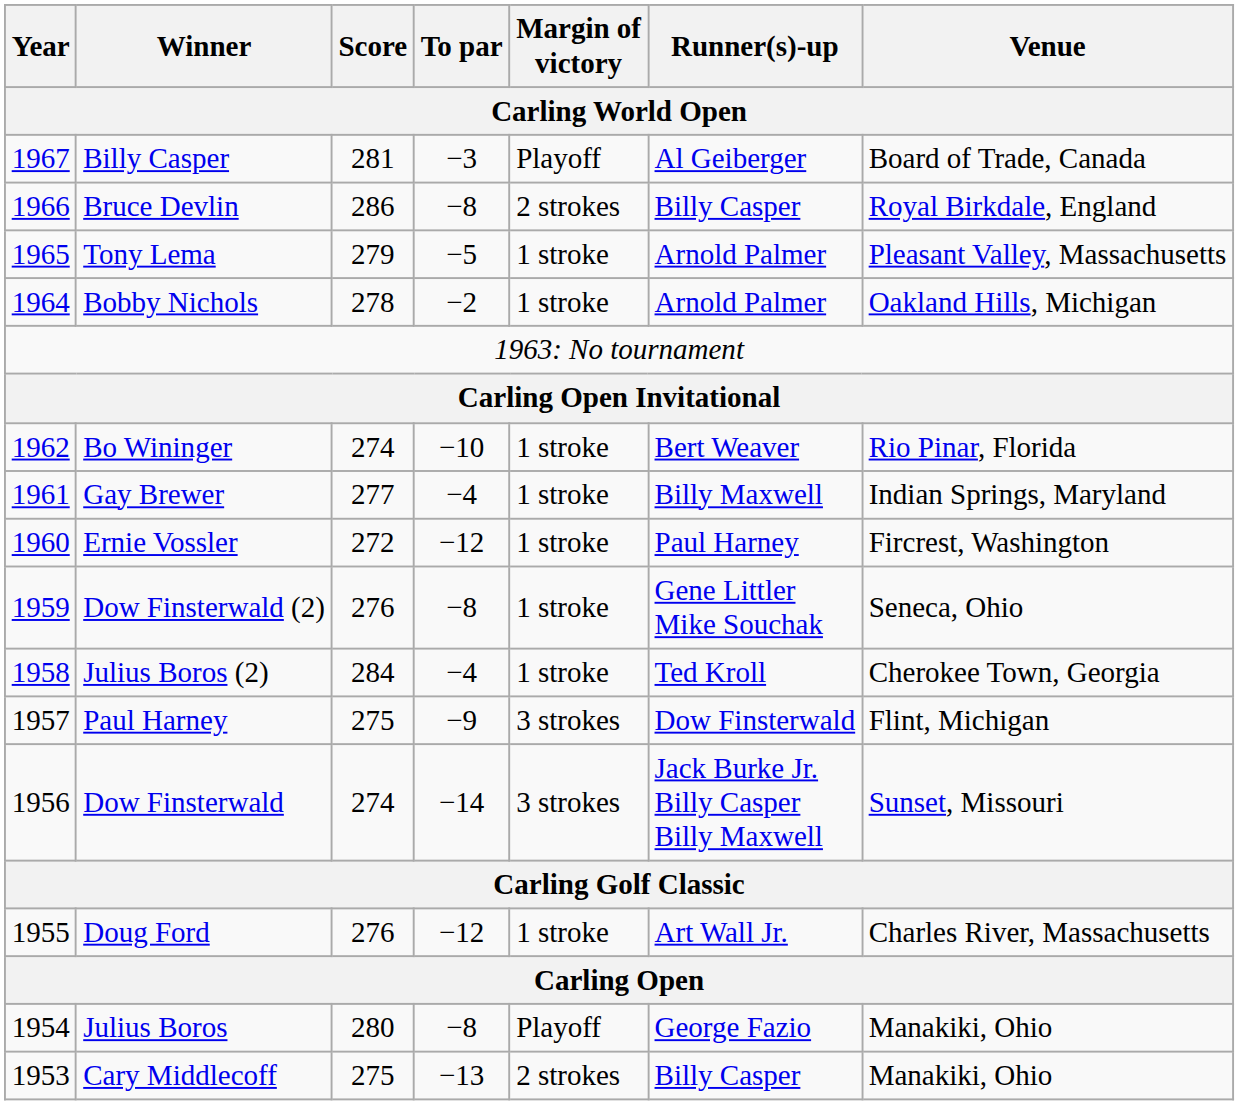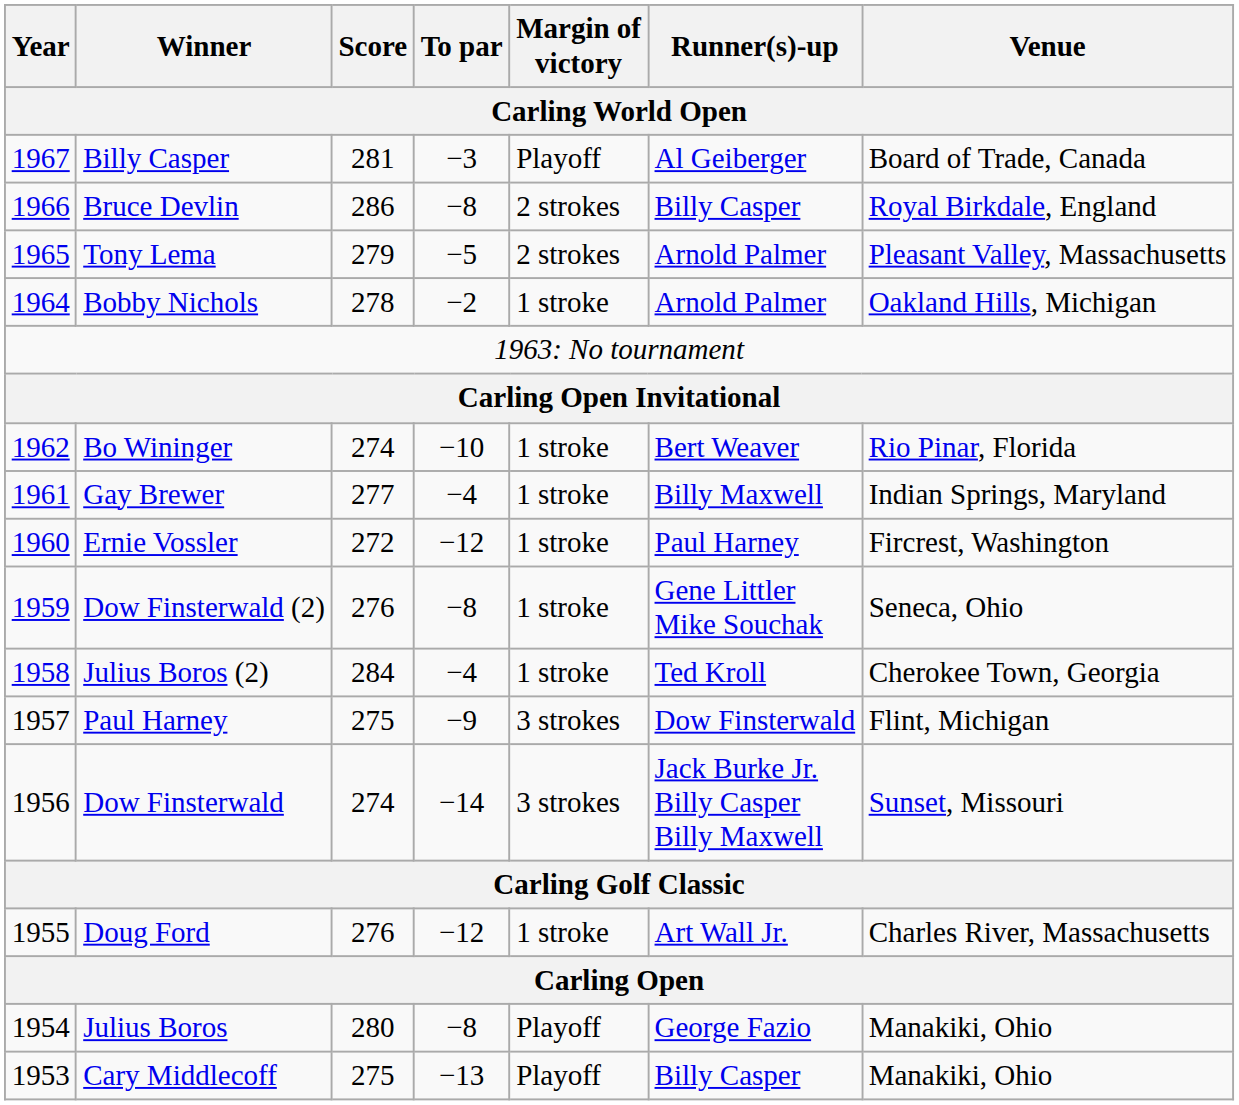 <table class=wikitable style="font-size:95%">
 <tr>
 <th>Year</th>
 <th>Winner</th>
 <th>Score</th>
 <th>To par</th>
 <th>Margin of<br>victory</th>
 <th>Runner(s)-up</th>
 <th>Venue</th>
 </tr>
 <tr>
 <th colspan=7>Carling World Open</th>
 </tr>
 <tr>
 <td><a href='#'>1967</a></td>
 <td> <a href='#'>Billy Casper</a></td>
 <td align=center>281</td>
 <td align=center>−3</td>
 <td>Playoff</td>
 <td> <a href='#'>Al Geiberger</a></td>
 <td>Board of Trade, Canada</td>
 </tr>
 <tr>
 <td><a href='#'>1966</a></td>
 <td> <a href='#'>Bruce Devlin</a></td>
 <td align=center>286</td>
 <td align=center>−8</td>
 <td>2 strokes</td>
 <td> <a href='#'>Billy Casper</a></td>
 <td><a href='#'>Royal Birkdale</a>, England</td>
 </tr>
 <tr>
 <td><a href='#'>1965</a></td>
 <td> <a href='#'>Tony Lema</a></td>
 <td align=center>279</td>
 <td align=center>−5</td>
-<td>1 stroke</td>
+<td>2 strokes</td>
 <td> <a href='#'>Arnold Palmer</a></td>
 <td><a href='#'>Pleasant Valley</a>, Massachusetts</td>
 </tr>
 <tr>
 <td><a href='#'>1964</a></td>
 <td> <a href='#'>Bobby Nichols</a></td>
 <td align=center>278</td>
 <td align=center>−2</td>
 <td>1 stroke</td>
 <td> <a href='#'>Arnold Palmer</a></td>
 <td><a href='#'>Oakland Hills</a>, Michigan</td>
 </tr>
 <tr>
 <td colspan=7 align=center><em>1963: No tournament</em></td>
 </tr>
 <tr>
 <th colspan=7>Carling Open Invitational</th>
 </tr>
 <tr>
 <td><a href='#'>1962</a></td>
 <td> <a href='#'>Bo Wininger</a></td>
 <td align=center>274</td>
 <td align=center>−10</td>
 <td>1 stroke</td>
 <td> <a href='#'>Bert Weaver</a></td>
 <td><a href='#'>Rio Pinar</a>, Florida</td>
 </tr>
 <tr>
 <td><a href='#'>1961</a></td>
 <td> <a href='#'>Gay Brewer</a></td>
 <td align=center>277</td>
 <td align=center>−4</td>
 <td>1 stroke</td>
 <td> <a href='#'>Billy Maxwell</a></td>
 <td>Indian Springs, Maryland</td>
 </tr>
 <tr>
 <td><a href='#'>1960</a></td>
 <td> <a href='#'>Ernie Vossler</a></td>
 <td align=center>272</td>
 <td align=center>−12</td>
 <td>1 stroke</td>
 <td> <a href='#'>Paul Harney</a></td>
 <td>Fircrest, Washington</td>
 </tr>
 <tr>
 <td><a href='#'>1959</a></td>
 <td> <a href='#'>Dow Finsterwald</a> (2)</td>
 <td align=center>276</td>
 <td align=center>−8</td>
 <td>1 stroke</td>
 <td> <a href='#'>Gene Littler</a><br> <a href='#'>Mike Souchak</a></td>
 <td>Seneca, Ohio</td>
 </tr>
 <tr>
 <td><a href='#'>1958</a></td>
 <td> <a href='#'>Julius Boros</a> (2)</td>
 <td align=center>284</td>
 <td align=center>−4</td>
 <td>1 stroke</td>
 <td> <a href='#'>Ted Kroll</a></td>
 <td>Cherokee Town, Georgia</td>
 </tr>
 <tr>
 <td>1957</td>
 <td> <a href='#'>Paul Harney</a></td>
 <td align=center>275</td>
 <td align=center>−9</td>
 <td>3 strokes</td>
 <td> <a href='#'>Dow Finsterwald</a></td>
 <td>Flint, Michigan</td>
 </tr>
 <tr>
 <td>1956</td>
 <td> <a href='#'>Dow Finsterwald</a></td>
 <td align=center>274</td>
 <td align=center>−14</td>
 <td>3 strokes</td>
 <td> <a href='#'>Jack Burke Jr.</a><br> <a href='#'>Billy Casper</a><br> <a href='#'>Billy Maxwell</a></td>
 <td><a href='#'>Sunset</a>, Missouri</td>
 </tr>
 <tr>
 <th colspan=7>Carling Golf Classic</th>
 </tr>
 <tr>
 <td>1955</td>
 <td> <a href='#'>Doug Ford</a></td>
 <td align=center>276</td>
 <td align=center>−12</td>
 <td>1 stroke</td>
 <td> <a href='#'>Art Wall Jr.</a></td>
 <td>Charles River, Massachusetts</td>
 </tr>
 <tr>
 <th colspan=7>Carling Open</th>
 </tr>
 <tr>
 <td>1954</td>
 <td> <a href='#'>Julius Boros</a></td>
 <td align=center>280</td>
 <td align=center>−8</td>
 <td>Playoff</td>
 <td> <a href='#'>George Fazio</a></td>
 <td>Manakiki, Ohio</td>
 </tr>
 <tr>
 <td>1953</td>
 <td> <a href='#'>Cary Middlecoff</a></td>
 <td align=center>275</td>
 <td align=center>−13</td>
-<td>2 strokes</td>
+<td>Playoff</td>
 <td> <a href='#'>Billy Casper</a></td>
 <td>Manakiki, Ohio</td>
 </tr>
 </table>
